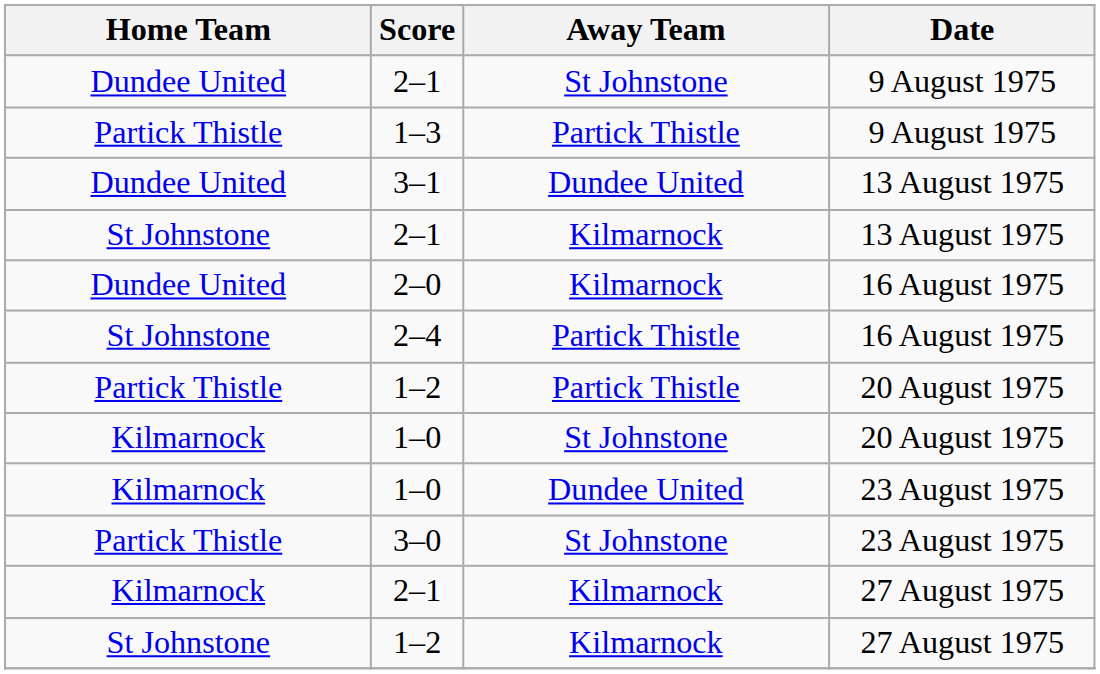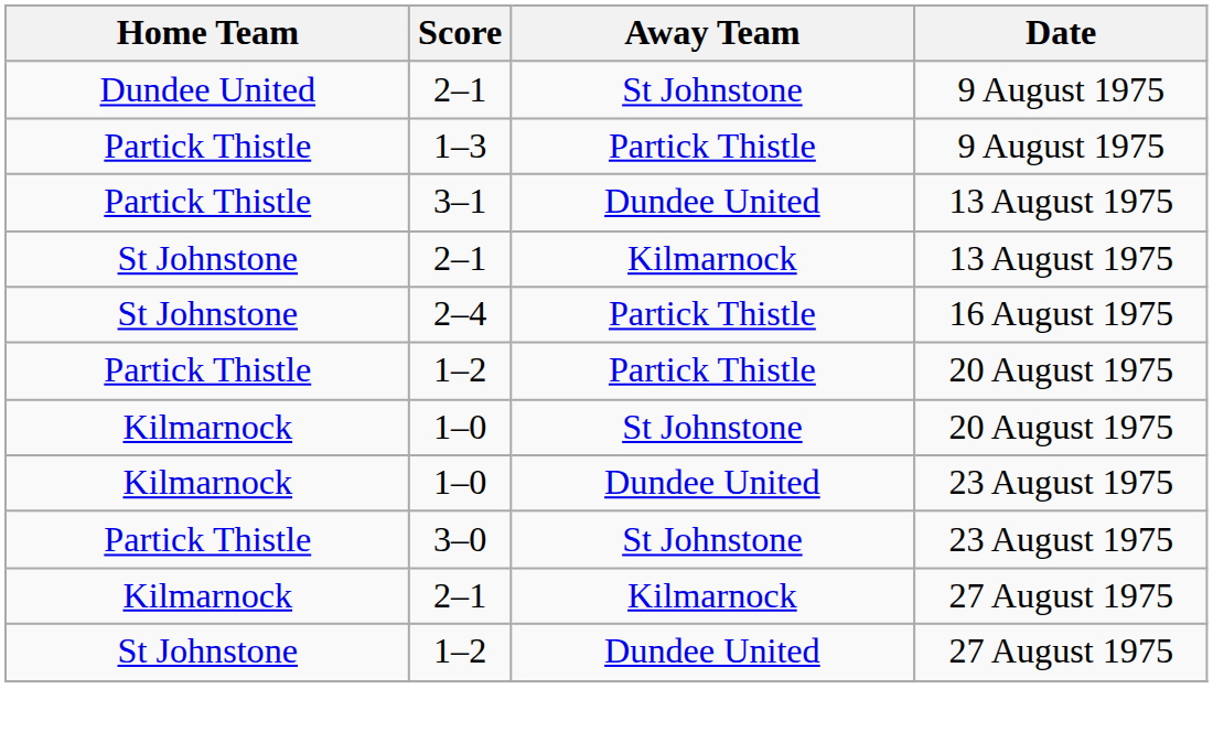 <table class="wikitable" style="text-align:center;">
 <tr>
 <th width=175>Home Team</th>
 <th width=20>Score</th>
 <th width=175>Away Team</th>
 <th width= 125>Date</th>
 </tr>
 <tr>
 <td><a href='#'>Dundee United</a></td>
 <td>2–1</td>
 <td><a href='#'>St Johnstone</a></td>
 <td>9 August 1975</td>
 </tr>
 <tr>
 <td><a href='#'>Partick Thistle</a></td>
 <td>1–3</td>
 <td><a href='#'>Partick Thistle</a></td>
 <td>9 August 1975</td>
 </tr>
 <tr>
-<td><a href='#'>Dundee United</a></td>
+<td><a href='#'>Partick Thistle</a></td>
 <td>3–1</td>
 <td><a href='#'>Dundee United</a></td>
 <td>13 August 1975</td>
 </tr>
 <tr>
 <td><a href='#'>St Johnstone</a></td>
 <td>2–1</td>
 <td><a href='#'>Kilmarnock</a></td>
 <td>13 August 1975</td>
-</tr>
-<tr>
-<td><a href='#'>Dundee United</a></td>
-<td>2–0</td>
-<td><a href='#'>Kilmarnock</a></td>
-<td>16 August 1975</td>
 </tr>
 <tr>
 <td><a href='#'>St Johnstone</a></td>
 <td>2–4</td>
 <td><a href='#'>Partick Thistle</a></td>
 <td>16 August 1975</td>
 </tr>
 <tr>
 <td><a href='#'>Partick Thistle</a></td>
 <td>1–2</td>
 <td><a href='#'>Partick Thistle</a></td>
 <td>20 August 1975</td>
 </tr>
 <tr>
 <td><a href='#'>Kilmarnock</a></td>
 <td>1–0</td>
 <td><a href='#'>St Johnstone</a></td>
 <td>20 August 1975</td>
 </tr>
 <tr>
 <td><a href='#'>Kilmarnock</a></td>
 <td>1–0</td>
 <td><a href='#'>Dundee United</a></td>
 <td>23 August 1975</td>
 </tr>
 <tr>
 <td><a href='#'>Partick Thistle</a></td>
 <td>3–0</td>
 <td><a href='#'>St Johnstone</a></td>
 <td>23 August 1975</td>
 </tr>
 <tr>
 <td><a href='#'>Kilmarnock</a></td>
 <td>2–1</td>
 <td><a href='#'>Kilmarnock</a></td>
 <td>27 August 1975</td>
 </tr>
 <tr>
 <td><a href='#'>St Johnstone</a></td>
 <td>1–2</td>
-<td><a href='#'>Kilmarnock</a></td>
+<td><a href='#'>Dundee United</a></td>
 <td>27 August 1975</td>
 </tr>
 <tr>
 </tr>
 </table>
